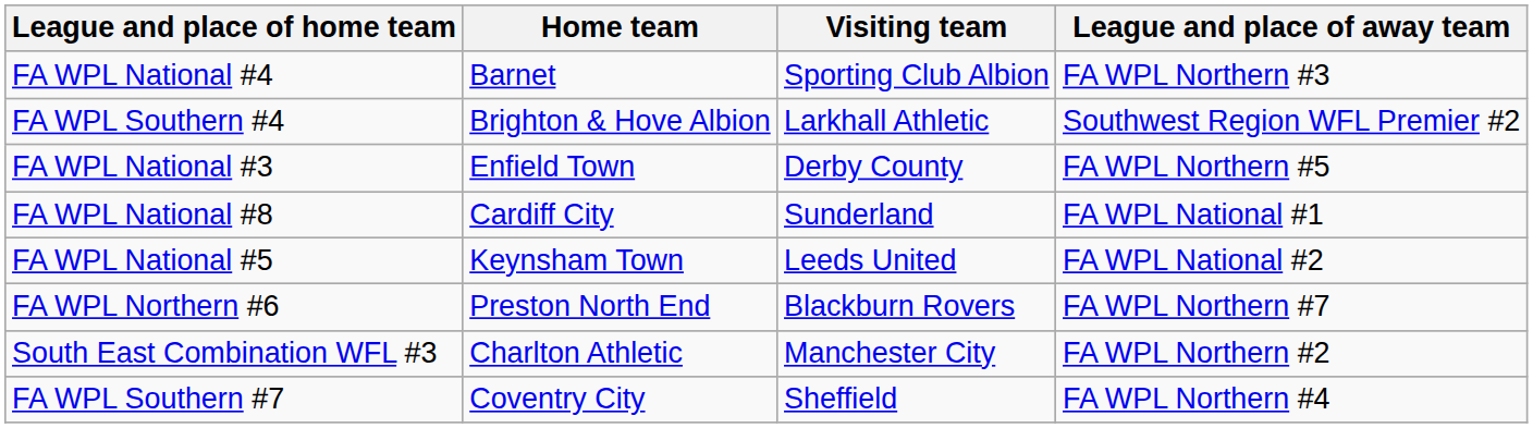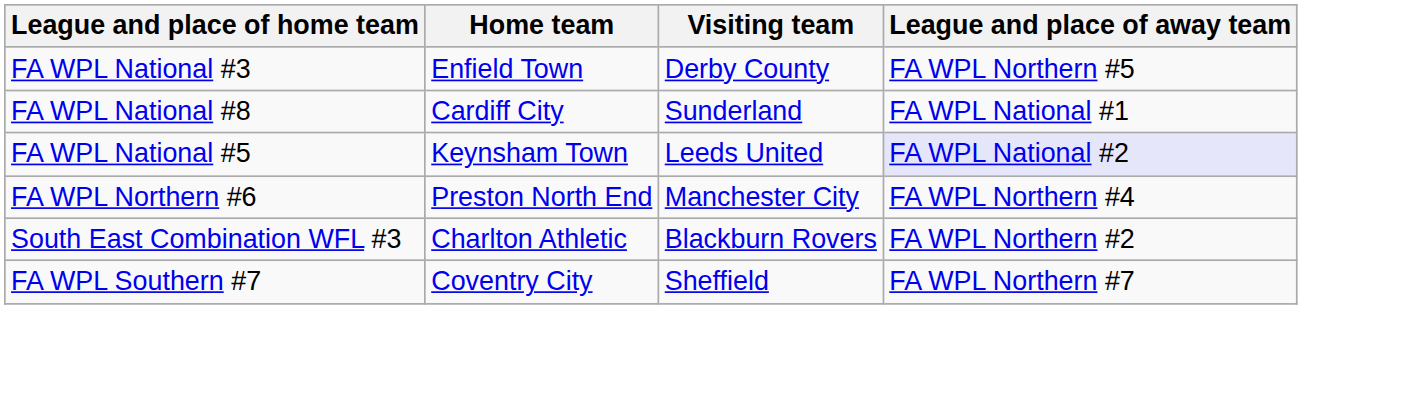 <table class="wikitable">
 <tr>
 <th>League and place of home team</th>
 <th>Home team</th>
 <th>Visiting team</th>
 <th>League and place of away team</th>
-</tr>
-<tr>
-<td><a href='#'>FA WPL National</a> #4</td>
-<td><a href='#'>Barnet</a></td>
-<td><a href='#'>Sporting Club Albion</a></td>
-<td><a href='#'>FA WPL Northern</a> #3</td>
-</tr>
-<tr>
-<td><a href='#'>FA WPL Southern</a> #4</td>
-<td><a href='#'>Brighton & Hove Albion</a></td>
-<td><a href='#'>Larkhall Athletic</a></td>
-<td><a href='#'>Southwest Region WFL Premier</a> #2</td>
 </tr>
 <tr>
 <td><a href='#'>FA WPL National</a> #3</td>
 <td><a href='#'>Enfield Town</a></td>
 <td><a href='#'>Derby County</a></td>
 <td><a href='#'>FA WPL Northern</a> #5</td>
 </tr>
 <tr>
 <td><a href='#'>FA WPL National</a> #8</td>
 <td><a href='#'>Cardiff City</a></td>
 <td><a href='#'>Sunderland</a></td>
 <td><a href='#'>FA WPL National</a> #1</td>
 </tr>
 <tr>
 <td><a href='#'>FA WPL National</a> #5</td>
 <td><a href='#'>Keynsham Town</a></td>
 <td><a href='#'>Leeds United</a></td>
-<td><a href='#'>FA WPL National</a> #2</td>
+<td style="background: lavender;"><a href='#'>FA WPL National</a> #2</td>
 </tr>
 <tr>
 <td><a href='#'>FA WPL Northern</a> #6</td>
 <td><a href='#'>Preston North End</a></td>
-<td><a href='#'>Blackburn Rovers</a></td>
-<td><a href='#'>FA WPL Northern</a> #7</td>
+<td><a href='#'>Manchester City</a></td>
+<td><a href='#'>FA WPL Northern</a> #4</td>
 </tr>
 <tr>
 <td><a href='#'>South East Combination WFL</a> #3</td>
 <td><a href='#'>Charlton Athletic</a></td>
-<td><a href='#'>Manchester City</a></td>
+<td><a href='#'>Blackburn Rovers</a></td>
 <td><a href='#'>FA WPL Northern</a> #2</td>
 </tr>
 <tr>
 <td><a href='#'>FA WPL Southern</a> #7</td>
 <td><a href='#'>Coventry City</a></td>
 <td><a href='#'>Sheffield</a></td>
-<td><a href='#'>FA WPL Northern</a> #4</td>
+<td><a href='#'>FA WPL Northern</a> #7</td>
 </tr>
 </table>
